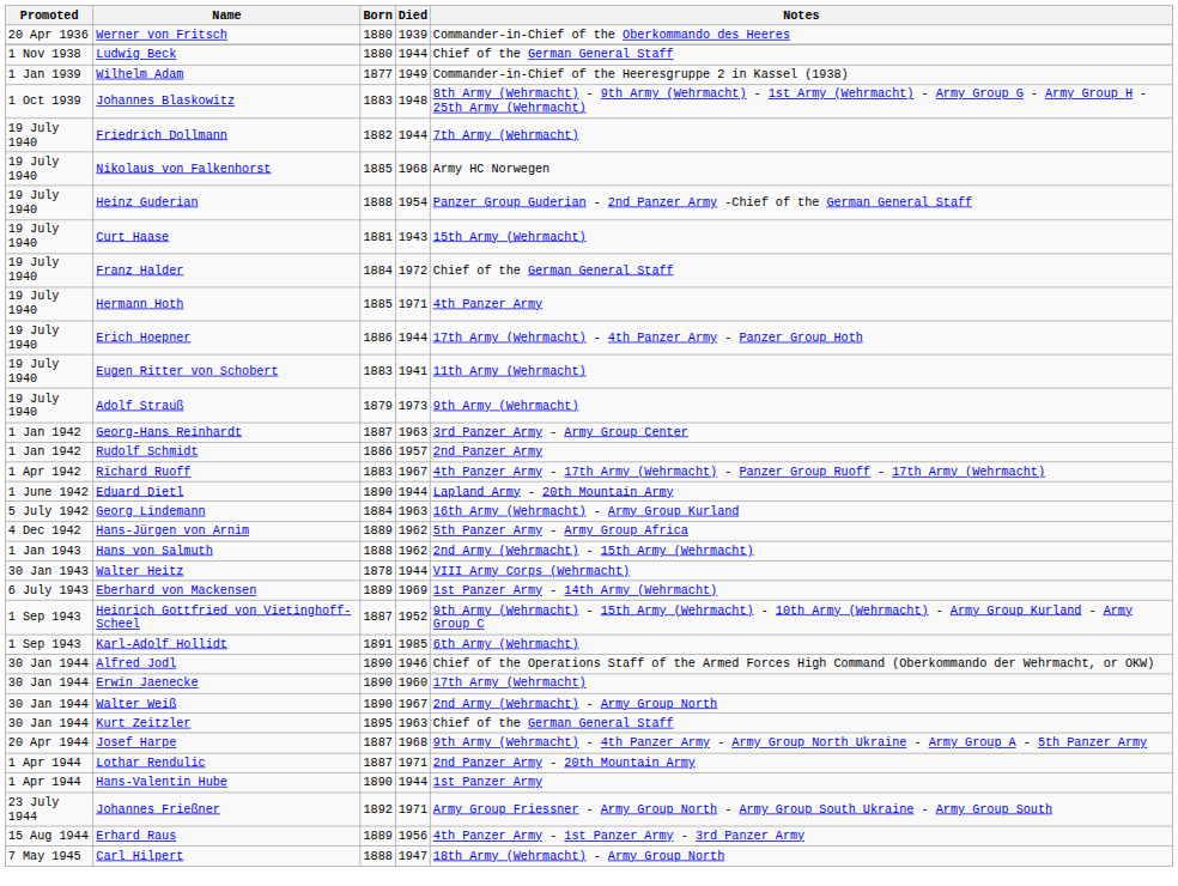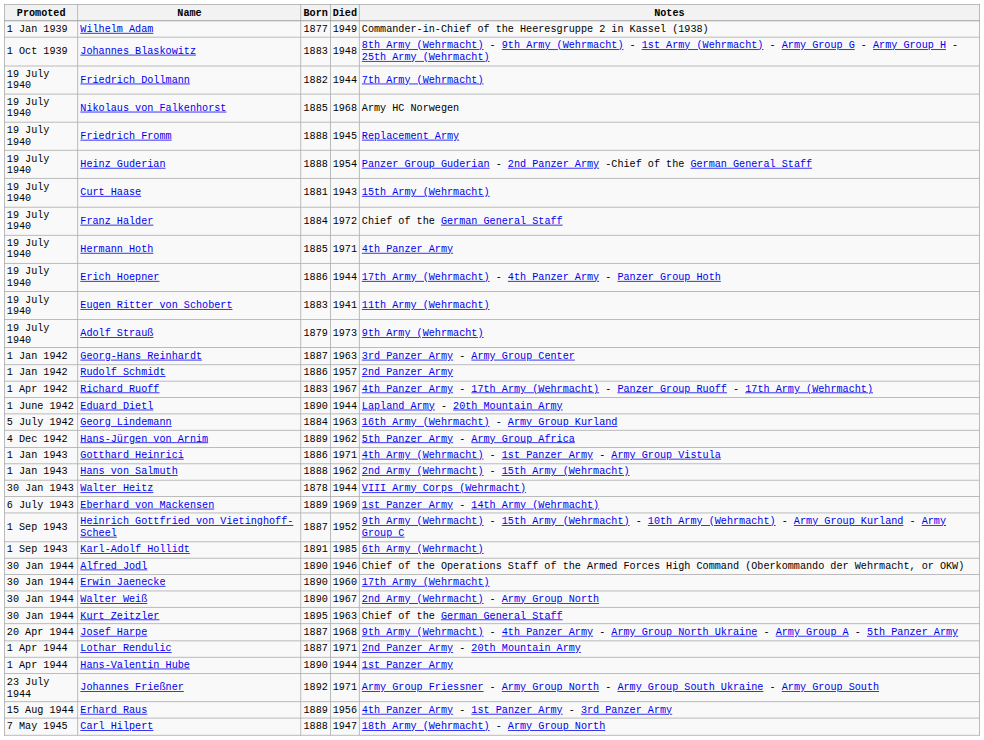 <table Class="wikitable sortable">
 <tr>
 <th>Promoted</th>
 <th>Name</th>
 <th>Born</th>
 <th>Died</th>
 <th class=unsortable>Notes</th>
 </tr>
 <tr>
-<td>20 Apr 1936</td>
-<td><a href='#'>Werner von Fritsch</a></td>
-<td>1880</td>
-<td>1939</td>
-<td>Commander-in-Chief of the <a href='#'>Oberkommando des Heeres</a></td>
-</tr>
-<tr>
-</tr>
-<tr>
-<td>1 Nov 1938</td>
-<td><a href='#'>Ludwig Beck</a></td>
-<td>1880</td>
-<td>1944</td>
-<td>Chief of the <a href='#'>German General Staff</a></td>
 </tr>
 <tr>
 <td>1 Jan 1939</td>
 <td><a href='#'>Wilhelm Adam</a></td>
 <td>1877</td>
 <td>1949</td>
 <td>Commander-in-Chief of the Heeresgruppe 2 in Kassel (1938)</td>
 </tr>
 <tr>
 <td>1 Oct 1939</td>
 <td><a href='#'>Johannes Blaskowitz</a></td>
 <td>1883</td>
 <td>1948</td>
 <td><a href='#'>8th Army (Wehrmacht)</a> - <a href='#'>9th Army (Wehrmacht)</a> - <a href='#'>1st Army (Wehrmacht)</a> - <a href='#'>Army Group G</a> - <a href='#'>Army Group H</a> - <a href='#'>25th Army (Wehrmacht)</a></td>
 </tr>
 <tr>
 <td>19 July 1940</td>
 <td><a href='#'>Friedrich Dollmann</a></td>
 <td>1882</td>
 <td>1944</td>
 <td><a href='#'>7th Army (Wehrmacht)</a></td>
 </tr>
 <tr>
 <td>19 July 1940</td>
 <td><a href='#'>Nikolaus von Falkenhorst</a></td>
 <td>1885</td>
 <td>1968</td>
 <td>Army HC Norwegen</td>
+</tr>
+<tr>
+<td>19 July 1940</td>
+<td><a href='#'>Friedrich Fromm</a></td>
+<td>1888</td>
+<td>1945</td>
+<td><a href='#'>Replacement Army</a></td>
 </tr>
 <tr>
 <td>19 July 1940</td>
 <td><a href='#'>Heinz Guderian</a></td>
 <td>1888</td>
 <td>1954</td>
 <td><a href='#'>Panzer Group Guderian</a> -  <a href='#'>2nd Panzer Army</a> -Chief of the <a href='#'>German General Staff</a></td>
 </tr>
 <tr>
 <td>19 July 1940</td>
 <td><a href='#'>Curt Haase</a></td>
 <td>1881</td>
 <td>1943</td>
 <td><a href='#'>15th Army (Wehrmacht)</a></td>
 </tr>
 <tr>
 <td>19 July 1940</td>
 <td><a href='#'>Franz Halder</a></td>
 <td>1884</td>
 <td>1972</td>
 <td>Chief of the <a href='#'>German General Staff</a></td>
 </tr>
 <tr>
 <td>19 July 1940</td>
 <td><a href='#'>Hermann Hoth</a></td>
 <td>1885</td>
 <td>1971</td>
 <td><a href='#'>4th Panzer Army</a></td>
 </tr>
 <tr>
 <td>19 July 1940</td>
 <td><a href='#'>Erich Hoepner</a></td>
 <td>1886</td>
 <td>1944</td>
 <td><a href='#'>17th Army (Wehrmacht)</a> - <a href='#'>4th Panzer Army</a> - <a href='#'>Panzer Group Hoth</a></td>
 </tr>
 <tr>
 <td>19 July 1940</td>
 <td><a href='#'>Eugen Ritter von Schobert</a></td>
 <td>1883</td>
 <td>1941</td>
 <td><a href='#'>11th Army (Wehrmacht)</a></td>
 </tr>
 <tr>
 <td>19 July 1940</td>
 <td><a href='#'>Adolf Strauß</a></td>
 <td>1879</td>
 <td>1973</td>
 <td><a href='#'>9th Army (Wehrmacht)</a></td>
 </tr>
 <tr>
 <td>1 Jan 1942</td>
 <td><a href='#'>Georg-Hans Reinhardt</a></td>
 <td>1887</td>
 <td>1963</td>
 <td><a href='#'>3rd Panzer Army</a> - <a href='#'>Army Group Center</a></td>
 </tr>
 <tr>
 <td>1 Jan 1942</td>
 <td><a href='#'>Rudolf Schmidt</a></td>
 <td>1886</td>
 <td>1957</td>
 <td><a href='#'>2nd Panzer Army</a></td>
 </tr>
 <tr>
 <td>1 Apr 1942</td>
 <td><a href='#'>Richard Ruoff</a></td>
 <td>1883</td>
 <td>1967</td>
 <td><a href='#'>4th Panzer Army</a> - <a href='#'>17th Army (Wehrmacht)</a> - <a href='#'>Panzer Group Ruoff</a> - <a href='#'>17th Army (Wehrmacht)</a></td>
 </tr>
 <tr>
 <td>1 June 1942</td>
 <td><a href='#'>Eduard Dietl</a></td>
 <td>1890</td>
 <td>1944</td>
 <td><a href='#'>Lapland Army</a> - <a href='#'>20th Mountain Army</a></td>
 </tr>
 <tr>
 <td>5 July 1942</td>
 <td><a href='#'>Georg Lindemann</a></td>
 <td>1884</td>
 <td>1963</td>
 <td><a href='#'>16th Army (Wehrmacht)</a> - <a href='#'>Army Group Kurland</a></td>
 </tr>
 <tr>
 <td>4 Dec 1942</td>
 <td><a href='#'>Hans-Jürgen von Arnim</a></td>
 <td>1889</td>
 <td>1962</td>
 <td><a href='#'>5th Panzer Army</a> - <a href='#'>Army Group Africa</a></td>
+</tr>
+<tr>
+<td>1 Jan 1943</td>
+<td><a href='#'>Gotthard Heinrici</a></td>
+<td>1886</td>
+<td>1971</td>
+<td><a href='#'>4th Army (Wehrmacht)</a> - <a href='#'>1st Panzer Army</a> - <a href='#'>Army Group Vistula</a></td>
 </tr>
 <tr>
 <td>1 Jan 1943</td>
 <td><a href='#'>Hans von Salmuth</a></td>
 <td>1888</td>
 <td>1962</td>
 <td><a href='#'>2nd Army (Wehrmacht)</a> - <a href='#'>15th Army (Wehrmacht)</a></td>
 </tr>
 <tr>
 <td>30 Jan 1943</td>
 <td><a href='#'>Walter Heitz</a></td>
 <td>1878</td>
 <td>1944</td>
 <td><a href='#'>VIII Army Corps (Wehrmacht)</a></td>
 </tr>
 <tr>
 <td>6 July 1943</td>
 <td><a href='#'>Eberhard von Mackensen</a></td>
 <td>1889</td>
 <td>1969</td>
 <td><a href='#'>1st Panzer Army</a> - <a href='#'>14th Army (Wehrmacht)</a></td>
 </tr>
 <tr>
 <td>1 Sep 1943</td>
 <td><a href='#'>Heinrich Gottfried von Vietinghoff-Scheel</a></td>
 <td>1887</td>
 <td>1952</td>
 <td><a href='#'>9th Army (Wehrmacht)</a> - <a href='#'>15th Army (Wehrmacht)</a> - <a href='#'>10th Army (Wehrmacht)</a> - <a href='#'>Army Group Kurland</a> - <a href='#'>Army Group C</a></td>
 </tr>
 <tr>
 <td>1 Sep 1943</td>
 <td><a href='#'>Karl-Adolf Hollidt</a></td>
 <td>1891</td>
 <td>1985</td>
 <td><a href='#'>6th Army (Wehrmacht)</a></td>
 </tr>
 <tr>
 <td>30 Jan 1944</td>
 <td><a href='#'>Alfred Jodl</a></td>
 <td>1890</td>
 <td>1946</td>
 <td>Chief of the Operations Staff of the Armed Forces High Command (Oberkommando der Wehrmacht, or OKW)</td>
 </tr>
 <tr>
 <td>30 Jan 1944</td>
 <td><a href='#'>Erwin Jaenecke</a></td>
 <td>1890</td>
 <td>1960</td>
 <td><a href='#'>17th Army (Wehrmacht)</a></td>
 </tr>
 <tr>
 <td>30 Jan 1944</td>
 <td><a href='#'>Walter Weiß</a></td>
 <td>1890</td>
 <td>1967</td>
 <td><a href='#'>2nd Army (Wehrmacht)</a> - <a href='#'>Army Group North</a></td>
 </tr>
 <tr>
 <td>30 Jan 1944</td>
 <td><a href='#'>Kurt Zeitzler</a></td>
 <td>1895</td>
 <td>1963</td>
 <td>Chief of the <a href='#'>German General Staff</a></td>
 </tr>
 <tr>
 <td>20 Apr 1944</td>
 <td><a href='#'>Josef Harpe</a></td>
 <td>1887</td>
 <td>1968</td>
 <td><a href='#'>9th Army (Wehrmacht)</a> - <a href='#'>4th Panzer Army</a> - <a href='#'>Army Group North Ukraine</a> - <a href='#'>Army Group A</a> - <a href='#'>5th Panzer Army</a></td>
 </tr>
 <tr>
 <td>1 Apr 1944</td>
 <td><a href='#'>Lothar Rendulic</a></td>
 <td>1887</td>
 <td>1971</td>
 <td><a href='#'>2nd Panzer Army</a> - <a href='#'>20th Mountain Army</a></td>
 </tr>
 <tr>
 <td>1 Apr 1944</td>
 <td><a href='#'>Hans-Valentin Hube</a></td>
 <td>1890</td>
 <td>1944</td>
 <td><a href='#'>1st Panzer Army</a></td>
 </tr>
 <tr>
 <td>23 July 1944</td>
 <td><a href='#'>Johannes Frießner</a></td>
 <td>1892</td>
 <td>1971</td>
 <td><a href='#'>Army Group Friessner</a> - <a href='#'>Army Group North</a> - <a href='#'>Army Group South Ukraine</a> - <a href='#'>Army Group South</a></td>
 </tr>
 <tr>
 <td>15 Aug 1944</td>
 <td><a href='#'>Erhard Raus</a></td>
 <td>1889</td>
 <td>1956</td>
 <td><a href='#'>4th Panzer Army</a> - <a href='#'>1st Panzer Army</a> - <a href='#'>3rd Panzer Army</a></td>
 </tr>
 <tr>
 <td>7 May 1945</td>
 <td><a href='#'>Carl Hilpert</a></td>
 <td>1888</td>
 <td>1947</td>
 <td><a href='#'>18th Army (Wehrmacht)</a> - <a href='#'>Army Group North</a></td>
 </tr>
 </table>
